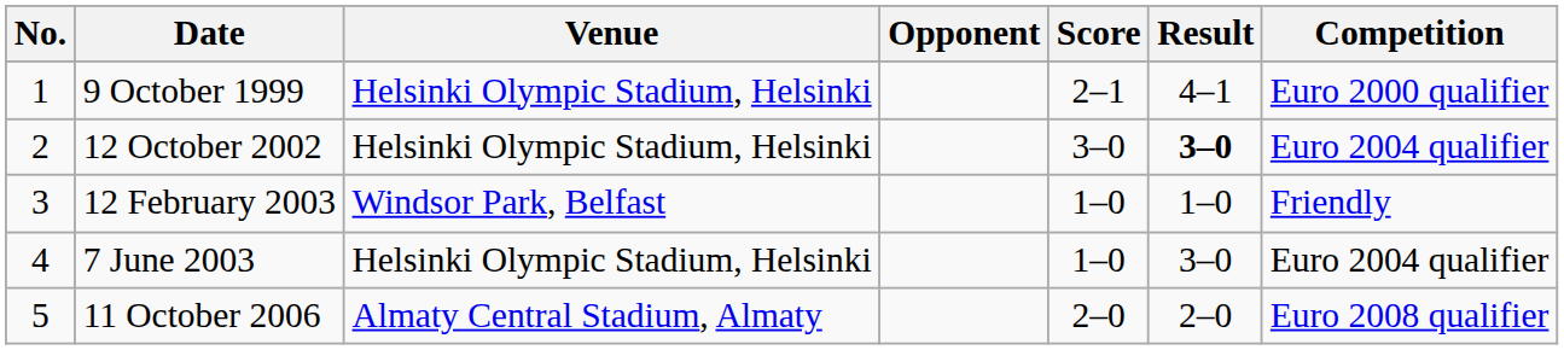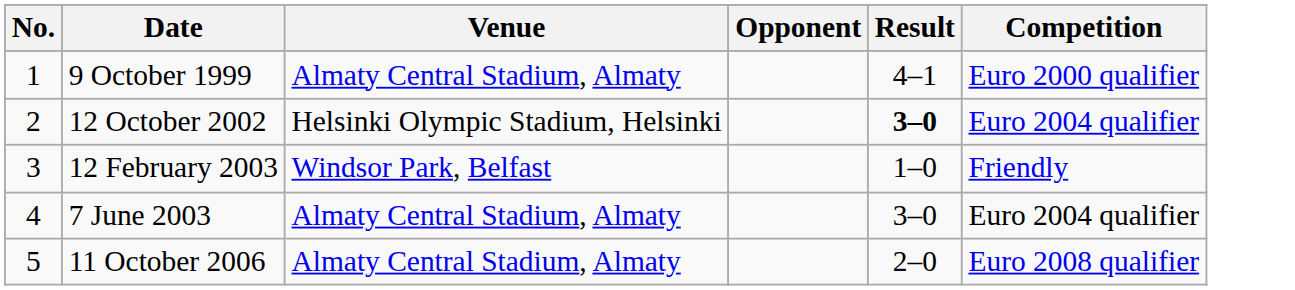 <table class="wikitable sortable">
 <tr>
 <th scope="col">No.</th>
 <th scope="col">Date</th>
 <th scope="col">Venue</th>
 <th scope="col">Opponent</th>
-<th scope="col">Score</th>
 <th scope="col">Result</th>
 <th scope="col">Competition</th>
 </tr>
 <tr>
 <td align="center">1</td>
 <td>9 October 1999</td>
-<td><a href='#'>Helsinki Olympic Stadium</a>, <a href='#'>Helsinki</a></td>
+<td><a href='#'>Almaty Central Stadium</a>, <a href='#'>Almaty</a></td>
 <td></td>
-<td align="center">2–1</td>
 <td align="center">4–1</td>
 <td><a href='#'>Euro 2000 qualifier</a></td>
 </tr>
 <tr>
 <td align="center">2</td>
 <td>12 October 2002</td>
 <td>Helsinki Olympic Stadium, Helsinki</td>
 <td></td>
-<td align="center">3–0</td>
 <td align="center"><strong>3–0</strong></td>
 <td><a href='#'>Euro 2004 qualifier</a></td>
 </tr>
 <tr>
 <td align="center">3</td>
 <td>12 February 2003</td>
 <td><a href='#'>Windsor Park</a>, <a href='#'>Belfast</a></td>
 <td></td>
 <td align="center">1–0</td>
-<td align="center">1–0</td>
 <td><a href='#'>Friendly</a></td>
 </tr>
 <tr>
 <td align="center">4</td>
 <td>7 June 2003</td>
-<td>Helsinki Olympic Stadium, Helsinki</td>
+<td><a href='#'>Almaty Central Stadium</a>, <a href='#'>Almaty</a></td>
 <td></td>
-<td align="center">1–0</td>
 <td align="center">3–0</td>
 <td>Euro 2004 qualifier</td>
 </tr>
 <tr>
 <td align="center">5</td>
 <td>11 October 2006</td>
 <td><a href='#'>Almaty Central Stadium</a>, <a href='#'>Almaty</a></td>
 <td></td>
 <td align="center">2–0</td>
-<td align="center">2–0</td>
 <td><a href='#'>Euro 2008 qualifier</a></td>
 </tr>
 </table>
